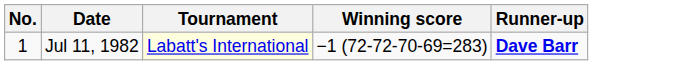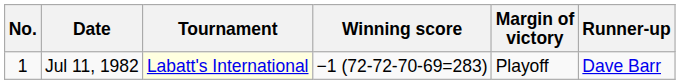 <table class="wikitable" style="font-size:95%;">
 <tr>
 <th>No.</th>
 <th>Date</th>
 <th>Tournament</th>
 <th>Winning score</th>
+<th>Margin of<br>victory</th>
 <th>Runner-up</th>
 </tr>
 <tr>
 <td align=center>1</td>
 <td align=right>Jul 11, 1982</td>
 <td style="background: lightyellow;"><a href='#'>Labatt's International</a></td>
 <td>−1 (72-72-70-69=283)</td>
-<td><strong> <a href='#'>Dave Barr</a></strong></td>
+<td>Playoff</td>
+<td> <a href='#'>Dave Barr</a></td>
 </tr>
 </table>
